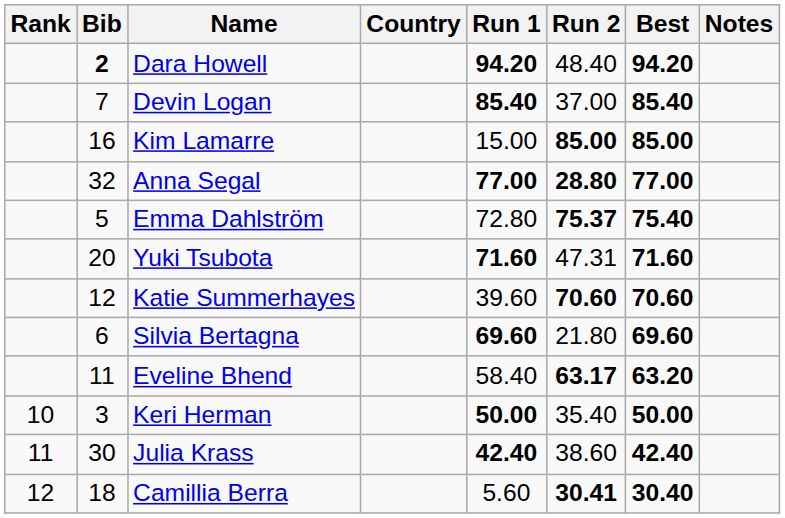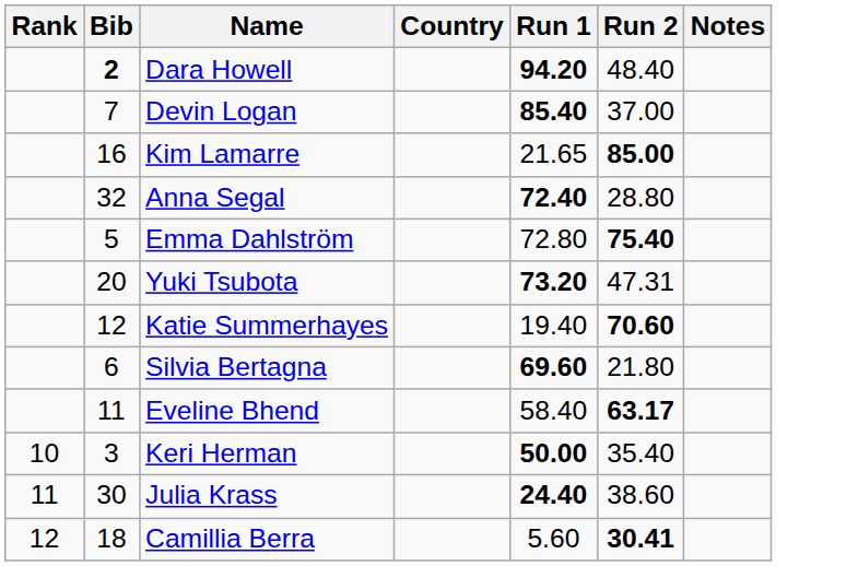 <table class="wikitable sortable" style="text-align:center">
 <tr>
 <th>Rank</th>
 <th>Bib</th>
 <th>Name</th>
 <th>Country</th>
 <th>Run 1</th>
 <th>Run 2</th>
-<th>Best</th>
 <th>Notes</th>
 </tr>
 <tr>
 <td></td>
 <td><strong>2</strong></td>
 <td align=left><a href='#'>Dara Howell</a></td>
 <td align=left></td>
 <td><strong>94.20</strong></td>
 <td>48.40</td>
-<td><strong>94.20</strong></td>
 <td></td>
 </tr>
 <tr>
 <td></td>
 <td>7</td>
 <td align=left><a href='#'>Devin Logan</a></td>
 <td align=left></td>
 <td><strong>85.40</strong></td>
 <td>37.00</td>
-<td><strong>85.40</strong></td>
 <td></td>
 </tr>
 <tr>
 <td></td>
 <td>16</td>
 <td align=left><a href='#'>Kim Lamarre</a></td>
 <td align=left></td>
-<td>15.00</td>
-<td><strong>85.00</strong></td>
+<td>21.65</td>
 <td><strong>85.00</strong></td>
 <td></td>
 </tr>
 <tr>
 <td></td>
 <td>32</td>
 <td align=left><a href='#'>Anna Segal</a></td>
 <td align=left></td>
-<td><strong>77.00</strong></td>
-<td><strong>28.80</strong></td>
-<td><strong>77.00</strong></td>
+<td><strong>72.40</strong></td>
+<td>28.80</td>
 <td></td>
 </tr>
 <tr>
 <td></td>
 <td>5</td>
 <td align=left><a href='#'>Emma Dahlström</a></td>
 <td align=left></td>
 <td>72.80</td>
-<td><strong>75.37</strong></td>
 <td><strong>75.40</strong></td>
 <td></td>
 </tr>
 <tr>
 <td></td>
 <td>20</td>
 <td align=left><a href='#'>Yuki Tsubota</a></td>
 <td align=left></td>
-<td><strong>71.60</strong></td>
+<td><strong>73.20</strong></td>
 <td>47.31</td>
-<td><strong>71.60</strong></td>
 <td></td>
 </tr>
 <tr>
 <td></td>
 <td>12</td>
 <td align=left><a href='#'>Katie Summerhayes</a></td>
 <td align=left></td>
-<td>39.60</td>
-<td><strong>70.60</strong></td>
+<td>19.40</td>
 <td><strong>70.60</strong></td>
 <td></td>
 </tr>
 <tr>
 <td></td>
 <td>6</td>
 <td align=left><a href='#'>Silvia Bertagna</a></td>
 <td align=left></td>
 <td><strong>69.60</strong></td>
 <td>21.80</td>
-<td><strong>69.60</strong></td>
 <td></td>
 </tr>
 <tr>
 <td></td>
 <td>11</td>
 <td align=left><a href='#'>Eveline Bhend</a></td>
 <td align=left></td>
 <td>58.40</td>
 <td><strong>63.17</strong></td>
-<td><strong>63.20</strong></td>
 <td></td>
 </tr>
 <tr>
 <td>10</td>
 <td>3</td>
 <td align=left><a href='#'>Keri Herman</a></td>
 <td align=left></td>
 <td><strong>50.00</strong></td>
 <td>35.40</td>
-<td><strong>50.00</strong></td>
 <td></td>
 </tr>
 <tr>
 <td>11</td>
 <td>30</td>
 <td align=left><a href='#'>Julia Krass</a></td>
 <td align=left></td>
-<td><strong>42.40</strong></td>
+<td><strong>24.40</strong></td>
 <td>38.60</td>
-<td><strong>42.40</strong></td>
 <td></td>
 </tr>
 <tr>
 <td>12</td>
 <td>18</td>
 <td align=left><a href='#'>Camillia Berra</a></td>
 <td align=left></td>
 <td>5.60</td>
 <td><strong>30.41</strong></td>
-<td><strong>30.40</strong></td>
 <td></td>
 </tr>
 </table>
